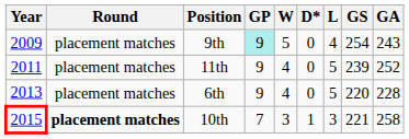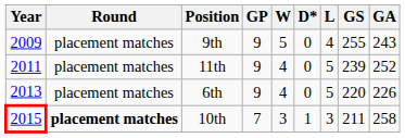 <table class="wikitable" style="text-align: center;">
 <tr>
 <th>Year</th>
 <th>Round</th>
 <th>Position</th>
 <th>GP</th>
 <th>W</th>
 <th>D*</th>
 <th>L</th>
 <th>GS</th>
 <th>GA</th>
 </tr>
 <tr>
 <td> <a href='#'>2009</a></td>
 <td>placement matches</td>
 <td>9th</td>
-<td style="background: paleturquoise;">9</td>
+<td>9</td>
 <td>5</td>
 <td>0</td>
 <td>4</td>
-<td>254</td>
+<td>255</td>
 <td>243</td>
 </tr>
 <tr>
 <td> <a href='#'>2011</a></td>
 <td>placement matches</td>
 <td>11th</td>
 <td>9</td>
 <td>4</td>
 <td>0</td>
 <td>5</td>
 <td>239</td>
 <td>252</td>
 </tr>
 <tr>
 <td> <a href='#'>2013</a></td>
 <td>placement matches</td>
 <td>6th</td>
 <td>9</td>
 <td>4</td>
 <td>0</td>
 <td>5</td>
 <td>220</td>
-<td>228</td>
+<td>226</td>
 </tr>
 <tr>
 <td style="border: 3px solid red"> <a href='#'>2015</a></td>
 <td><strong>placement matches</strong></td>
 <td>10th</td>
 <td>7</td>
 <td>3</td>
 <td>1</td>
 <td>3</td>
-<td>221</td>
+<td>211</td>
 <td>258</td>
 </tr>
 </table>
